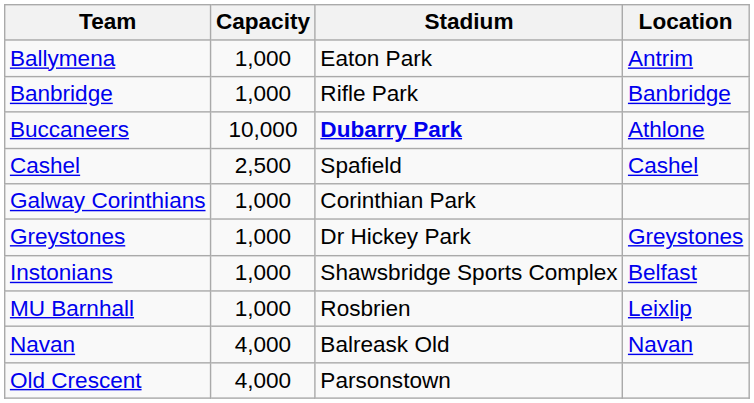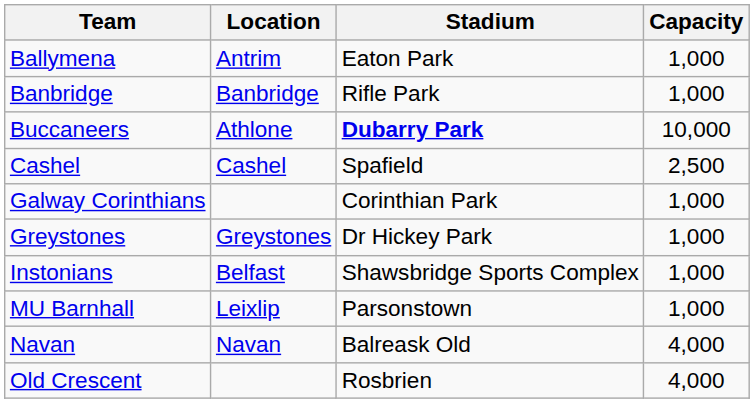 <table class="wikitable sortable">
 <tr>
 <th>Team</th>
+<th>Location</th>
+<th>Stadium</th>
 <th>Capacity</th>
-<th>Stadium</th>
-<th>Location</th>
 </tr>
 <tr>
 <td><a href='#'>Ballymena</a></td>
+<td><a href='#'>Antrim</a></td>
+<td>Eaton Park</td>
 <td align="center">1,000</td>
-<td>Eaton Park</td>
-<td><a href='#'>Antrim</a></td>
 </tr>
 <tr>
 <td><a href='#'>Banbridge</a></td>
+<td><a href='#'>Banbridge</a></td>
+<td>Rifle Park</td>
 <td align="center">1,000</td>
-<td>Rifle Park</td>
-<td><a href='#'>Banbridge</a></td>
 </tr>
 <tr>
 <td><a href='#'>Buccaneers</a></td>
+<td><a href='#'>Athlone</a></td>
+<td><strong><a href='#'>Dubarry Park</a></strong></td>
 <td align="center">10,000</td>
-<td><strong><a href='#'>Dubarry Park</a></strong></td>
-<td><a href='#'>Athlone</a></td>
 </tr>
 <tr>
 <td><a href='#'>Cashel</a></td>
+<td><a href='#'>Cashel</a></td>
+<td>Spafield</td>
 <td align="center">2,500</td>
-<td>Spafield</td>
-<td><a href='#'>Cashel</a></td>
 </tr>
 <tr>
 <td><a href='#'>Galway Corinthians</a></td>
+<td></td>
+<td>Corinthian Park</td>
 <td align="center">1,000</td>
-<td>Corinthian Park</td>
-<td></td>
 </tr>
 <tr>
 <td><a href='#'>Greystones</a></td>
+<td><a href='#'>Greystones</a></td>
+<td>Dr Hickey Park</td>
 <td align="center">1,000</td>
-<td>Dr Hickey Park</td>
-<td><a href='#'>Greystones</a></td>
 </tr>
 <tr>
 <td><a href='#'>Instonians</a></td>
+<td><a href='#'>Belfast</a></td>
+<td>Shawsbridge Sports Complex</td>
 <td align="center">1,000</td>
-<td>Shawsbridge Sports Complex</td>
-<td><a href='#'>Belfast</a></td>
 </tr>
 <tr>
 <td><a href='#'>MU Barnhall</a></td>
+<td><a href='#'>Leixlip</a></td>
+<td>Parsonstown</td>
 <td align="center">1,000</td>
-<td>Rosbrien</td>
-<td><a href='#'>Leixlip</a></td>
 </tr>
 <tr>
 <td><a href='#'>Navan</a></td>
+<td><a href='#'>Navan</a></td>
+<td>Balreask Old</td>
 <td align="center">4,000</td>
-<td>Balreask Old</td>
-<td><a href='#'>Navan</a></td>
 </tr>
 <tr>
 <td><a href='#'>Old Crescent</a></td>
+<td></td>
+<td>Rosbrien</td>
 <td align="center">4,000</td>
-<td>Parsonstown</td>
-<td></td>
 </tr>
 </table>
